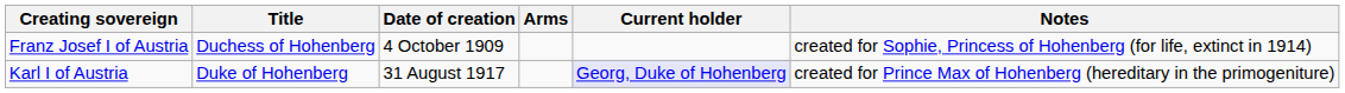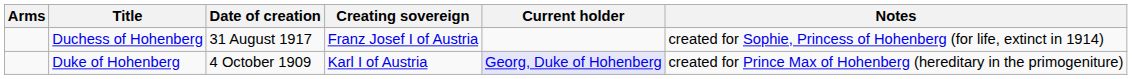 <table class="sortable wikitable" style="font-size:100%">
 <tr>
-<th>Creating sovereign</th>
+<th>Arms</th>
 <th>Title</th>
 <th>Date of creation</th>
-<th>Arms</th>
+<th>Creating sovereign</th>
 <th>Current holder</th>
 <th>Notes</th>
 </tr>
 <tr>
+<td></td>
+<td><a href='#'>Duchess of Hohenberg</a></td>
+<td>31 August 1917</td>
 <td><a href='#'>Franz Josef I of Austria</a></td>
-<td><a href='#'>Duchess of Hohenberg</a></td>
-<td>4 October 1909</td>
-<td></td>
 <td></td>
 <td>created for <a href='#'>Sophie, Princess of Hohenberg</a> (for life,  extinct in 1914)</td>
 </tr>
 <tr>
+<td></td>
+<td><a href='#'>Duke of Hohenberg</a></td>
+<td>4 October 1909</td>
 <td><a href='#'>Karl I of Austria</a></td>
-<td><a href='#'>Duke of Hohenberg</a></td>
-<td>31 August 1917</td>
-<td></td>
 <td style="background: lavender;"><a href='#'>Georg, Duke of Hohenberg</a></td>
 <td>created for <a href='#'>Prince Max of Hohenberg</a> (hereditary in the primogeniture)</td>
 </tr>
 </table>
